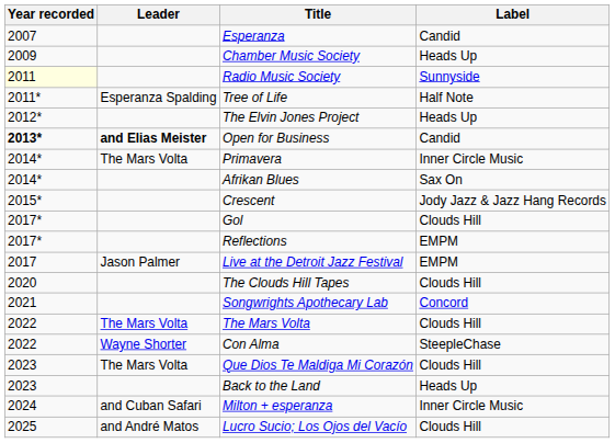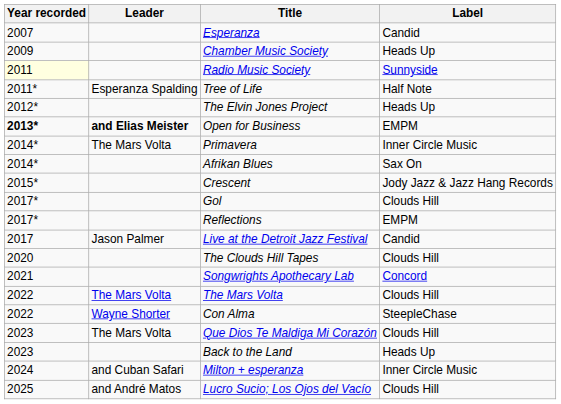 <table class="wikitable sortable">
 <tr>
 <th>Year recorded</th>
 <th>Leader</th>
 <th>Title</th>
 <th>Label</th>
 </tr>
 <tr>
 <td>2007</td>
 <td></td>
 <td><em><a href='#'>Esperanza</a></em></td>
 <td>Candid</td>
 </tr>
 <tr>
 <td>2009</td>
 <td></td>
 <td><em><a href='#'>Chamber Music Society</a></em></td>
 <td>Heads Up</td>
 </tr>
 <tr>
 <td style="background: lightyellow;">2011</td>
 <td></td>
 <td><em><a href='#'>Radio Music Society</a></em></td>
 <td><a href='#'>Sunnyside</a></td>
 </tr>
 <tr>
 <td>2011*</td>
 <td>Esperanza Spalding</td>
 <td><em>Tree of Life</em></td>
 <td>Half Note</td>
 </tr>
 <tr>
 <td>2012*</td>
 <td></td>
 <td><em>The Elvin Jones Project</em></td>
 <td>Heads Up</td>
 </tr>
 <tr>
 <td><strong>2013*</strong></td>
 <td><strong> and Elias Meister</strong></td>
 <td><em>Open for Business</em></td>
-<td>Candid</td>
+<td>EMPM</td>
 </tr>
 <tr>
 <td>2014*</td>
 <td>The Mars Volta</td>
 <td><em>Primavera</em></td>
 <td>Inner Circle Music</td>
 </tr>
 <tr>
 <td>2014*</td>
 <td></td>
 <td><em>Afrikan Blues</em></td>
 <td>Sax On</td>
 </tr>
 <tr>
 <td>2015*</td>
 <td></td>
 <td><em>Crescent</em></td>
 <td>Jody Jazz & Jazz Hang Records</td>
 </tr>
 <tr>
 <td>2017*</td>
 <td></td>
 <td><em>Gol</em></td>
 <td>Clouds Hill</td>
 </tr>
 <tr>
 <td>2017*</td>
 <td></td>
 <td><em>Reflections</em></td>
 <td>EMPM</td>
 </tr>
 <tr>
 <td>2017</td>
 <td>Jason Palmer</td>
 <td><em><a href='#'>Live at the Detroit Jazz Festival</a></em></td>
-<td>EMPM</td>
+<td>Candid</td>
 </tr>
 <tr>
 <td>2020</td>
 <td></td>
 <td><em>The Clouds Hill Tapes</em></td>
 <td>Clouds Hill</td>
 </tr>
 <tr>
 <td>2021</td>
 <td></td>
 <td><em><a href='#'>Songwrights Apothecary Lab</a></em></td>
 <td><a href='#'>Concord</a></td>
 </tr>
 <tr>
 <td>2022</td>
 <td><a href='#'>The Mars Volta</a></td>
 <td><em><a href='#'>The Mars Volta</a></em></td>
 <td>Clouds Hill</td>
 </tr>
 <tr>
 <td>2022</td>
 <td><a href='#'>Wayne Shorter</a></td>
 <td><em>Con Alma</em></td>
 <td>SteepleChase</td>
 </tr>
 <tr>
 <td>2023</td>
 <td>The Mars Volta</td>
 <td><em><a href='#'>Que Dios Te Maldiga Mi Corazón</a></em></td>
 <td>Clouds Hill</td>
 </tr>
 <tr>
 <td>2023</td>
 <td></td>
 <td><em>Back to the Land</em></td>
 <td>Heads Up</td>
 </tr>
 <tr>
 <td>2024</td>
 <td> and Cuban Safari</td>
 <td><em><a href='#'>Milton + esperanza</a></em></td>
 <td>Inner Circle Music</td>
 </tr>
 <tr>
 <td>2025</td>
 <td> and André Matos</td>
 <td><em><a href='#'>Lucro Sucio; Los Ojos del Vacío</a></em></td>
 <td>Clouds Hill</td>
 </tr>
 </table>
